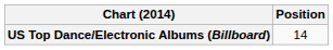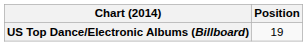 <table class="wikitable plainrowheaders" style="text-align:center">
 <tr>
 <th scope="col">Chart (2014)</th>
 <th scope="col">Position</th>
 </tr>
 <tr>
 <th scope="row">US Top Dance/Electronic Albums (<em>Billboard</em>)</th>
-<td>14</td>
+<td>19</td>
 </tr>
 </table>
